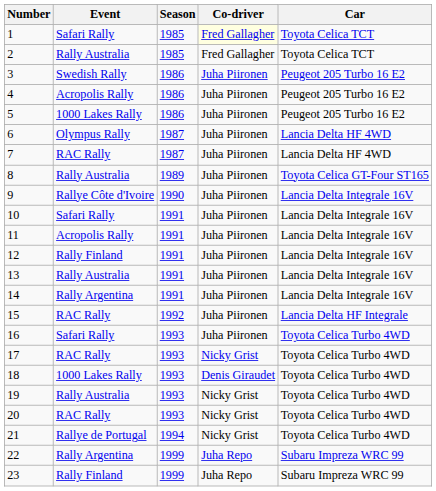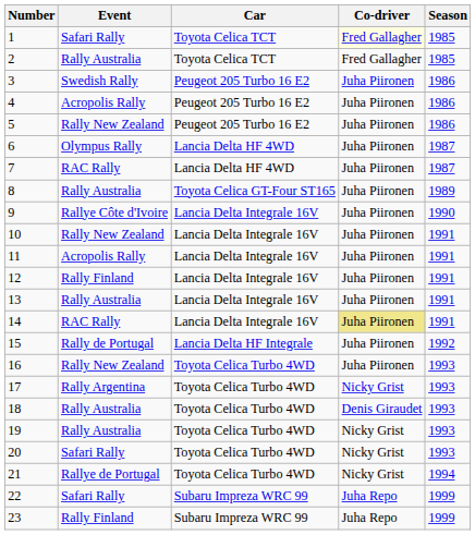 <table class="wikitable" style="font-size:95%">
 <tr>
 <th>Number</th>
 <th>Event</th>
+<th>Car</th>
+<th>Co-driver</th>
 <th>Season</th>
-<th>Co-driver</th>
-<th>Car</th>
 </tr>
 <tr>
 <td>1</td>
 <td> <a href='#'>Safari Rally</a></td>
+<td><a href='#'>Toyota Celica TCT</a></td>
+<td style="background: lightyellow;"><a href='#'>Fred Gallagher</a></td>
 <td><a href='#'>1985</a></td>
-<td style="background: lightyellow;"><a href='#'>Fred Gallagher</a></td>
-<td><a href='#'>Toyota Celica TCT</a></td>
 </tr>
 <tr>
 <td>2</td>
 <td> <a href='#'>Rally Australia</a></td>
+<td>Toyota Celica TCT</td>
+<td>Fred Gallagher</td>
 <td><a href='#'>1985</a></td>
-<td>Fred Gallagher</td>
-<td>Toyota Celica TCT</td>
 </tr>
 <tr>
 <td>3</td>
 <td> <a href='#'>Swedish Rally</a></td>
+<td><a href='#'>Peugeot 205 Turbo 16 E2</a></td>
+<td><a href='#'>Juha Piironen</a></td>
 <td><a href='#'>1986</a></td>
-<td><a href='#'>Juha Piironen</a></td>
-<td><a href='#'>Peugeot 205 Turbo 16 E2</a></td>
 </tr>
 <tr>
 <td>4</td>
 <td> <a href='#'>Acropolis Rally</a></td>
+<td>Peugeot 205 Turbo 16 E2</td>
+<td>Juha Piironen</td>
 <td><a href='#'>1986</a></td>
-<td>Juha Piironen</td>
-<td>Peugeot 205 Turbo 16 E2</td>
 </tr>
 <tr>
 <td>5</td>
-<td> <a href='#'>1000 Lakes Rally</a></td>
+<td> <a href='#'>Rally New Zealand</a></td>
+<td>Peugeot 205 Turbo 16 E2</td>
+<td>Juha Piironen</td>
 <td><a href='#'>1986</a></td>
-<td>Juha Piironen</td>
-<td>Peugeot 205 Turbo 16 E2</td>
 </tr>
 <tr>
 <td>6</td>
 <td> <a href='#'>Olympus Rally</a></td>
+<td><a href='#'>Lancia Delta HF 4WD</a></td>
+<td>Juha Piironen</td>
 <td><a href='#'>1987</a></td>
-<td>Juha Piironen</td>
-<td><a href='#'>Lancia Delta HF 4WD</a></td>
 </tr>
 <tr>
 <td>7</td>
 <td> <a href='#'>RAC Rally</a></td>
+<td>Lancia Delta HF 4WD</td>
+<td>Juha Piironen</td>
 <td><a href='#'>1987</a></td>
-<td>Juha Piironen</td>
-<td>Lancia Delta HF 4WD</td>
 </tr>
 <tr>
 <td>8</td>
 <td> <a href='#'>Rally Australia</a></td>
+<td><a href='#'>Toyota Celica GT-Four ST165</a></td>
+<td>Juha Piironen</td>
 <td><a href='#'>1989</a></td>
-<td>Juha Piironen</td>
-<td><a href='#'>Toyota Celica GT-Four ST165</a></td>
 </tr>
 <tr>
 <td>9</td>
 <td> <a href='#'>Rallye Côte d'Ivoire</a></td>
+<td><a href='#'>Lancia Delta Integrale 16V</a></td>
+<td>Juha Piironen</td>
 <td><a href='#'>1990</a></td>
-<td>Juha Piironen</td>
-<td><a href='#'>Lancia Delta Integrale 16V</a></td>
 </tr>
 <tr>
 <td>10</td>
-<td> <a href='#'>Safari Rally</a></td>
+<td> <a href='#'>Rally New Zealand</a></td>
+<td>Lancia Delta Integrale 16V</td>
+<td>Juha Piironen</td>
 <td><a href='#'>1991</a></td>
-<td>Juha Piironen</td>
-<td>Lancia Delta Integrale 16V</td>
 </tr>
 <tr>
 <td>11</td>
 <td> <a href='#'>Acropolis Rally</a></td>
+<td>Lancia Delta Integrale 16V</td>
+<td>Juha Piironen</td>
 <td><a href='#'>1991</a></td>
-<td>Juha Piironen</td>
-<td>Lancia Delta Integrale 16V</td>
 </tr>
 <tr>
 <td>12</td>
 <td> <a href='#'>Rally Finland</a></td>
+<td>Lancia Delta Integrale 16V</td>
+<td>Juha Piironen</td>
 <td><a href='#'>1991</a></td>
-<td>Juha Piironen</td>
-<td>Lancia Delta Integrale 16V</td>
 </tr>
 <tr>
 <td>13</td>
 <td> <a href='#'>Rally Australia</a></td>
+<td>Lancia Delta Integrale 16V</td>
+<td>Juha Piironen</td>
 <td><a href='#'>1991</a></td>
-<td>Juha Piironen</td>
-<td>Lancia Delta Integrale 16V</td>
 </tr>
 <tr>
 <td>14</td>
-<td> <a href='#'>Rally Argentina</a></td>
+<td> <a href='#'>RAC Rally</a></td>
+<td>Lancia Delta Integrale 16V</td>
+<td style="background: khaki;">Juha Piironen</td>
 <td><a href='#'>1991</a></td>
-<td>Juha Piironen</td>
-<td>Lancia Delta Integrale 16V</td>
 </tr>
 <tr>
 <td>15</td>
-<td> <a href='#'>RAC Rally</a></td>
+<td> <a href='#'>Rally de Portugal</a></td>
+<td><a href='#'>Lancia Delta HF Integrale</a></td>
+<td>Juha Piironen</td>
 <td><a href='#'>1992</a></td>
-<td>Juha Piironen</td>
-<td><a href='#'>Lancia Delta HF Integrale</a></td>
 </tr>
 <tr>
 <td>16</td>
-<td> <a href='#'>Safari Rally</a></td>
+<td> <a href='#'>Rally New Zealand</a></td>
+<td><a href='#'>Toyota Celica Turbo 4WD</a></td>
+<td>Juha Piironen</td>
 <td><a href='#'>1993</a></td>
-<td>Juha Piironen</td>
-<td><a href='#'>Toyota Celica Turbo 4WD</a></td>
 </tr>
 <tr>
 <td>17</td>
-<td> <a href='#'>RAC Rally</a></td>
+<td> <a href='#'>Rally Argentina</a></td>
+<td>Toyota Celica Turbo 4WD</td>
+<td><a href='#'>Nicky Grist</a></td>
 <td><a href='#'>1993</a></td>
-<td><a href='#'>Nicky Grist</a></td>
-<td>Toyota Celica Turbo 4WD</td>
 </tr>
 <tr>
 <td>18</td>
-<td> <a href='#'>1000 Lakes Rally</a></td>
+<td> <a href='#'>Rally Australia</a></td>
+<td>Toyota Celica Turbo 4WD</td>
+<td><a href='#'>Denis Giraudet</a></td>
 <td><a href='#'>1993</a></td>
-<td><a href='#'>Denis Giraudet</a></td>
-<td>Toyota Celica Turbo 4WD</td>
 </tr>
 <tr>
 <td>19</td>
 <td> <a href='#'>Rally Australia</a></td>
+<td>Toyota Celica Turbo 4WD</td>
+<td>Nicky Grist</td>
 <td><a href='#'>1993</a></td>
-<td>Nicky Grist</td>
-<td>Toyota Celica Turbo 4WD</td>
 </tr>
 <tr>
 <td>20</td>
-<td> <a href='#'>RAC Rally</a></td>
+<td> <a href='#'>Safari Rally</a></td>
+<td>Toyota Celica Turbo 4WD</td>
+<td>Nicky Grist</td>
 <td><a href='#'>1993</a></td>
-<td>Nicky Grist</td>
-<td>Toyota Celica Turbo 4WD</td>
 </tr>
 <tr>
 <td>21</td>
 <td> <a href='#'>Rallye de Portugal</a></td>
+<td>Toyota Celica Turbo 4WD</td>
+<td>Nicky Grist</td>
 <td><a href='#'>1994</a></td>
-<td>Nicky Grist</td>
-<td>Toyota Celica Turbo 4WD</td>
 </tr>
 <tr>
 <td>22</td>
-<td> <a href='#'>Rally Argentina</a></td>
+<td> <a href='#'>Safari Rally</a></td>
+<td><a href='#'>Subaru Impreza WRC 99</a></td>
+<td><a href='#'>Juha Repo</a></td>
 <td><a href='#'>1999</a></td>
-<td><a href='#'>Juha Repo</a></td>
-<td><a href='#'>Subaru Impreza WRC 99</a></td>
 </tr>
 <tr>
 <td>23</td>
 <td> <a href='#'>Rally Finland</a></td>
+<td>Subaru Impreza WRC 99</td>
+<td>Juha Repo</td>
 <td><a href='#'>1999</a></td>
-<td>Juha Repo</td>
-<td>Subaru Impreza WRC 99</td>
 </tr>
 </table>
